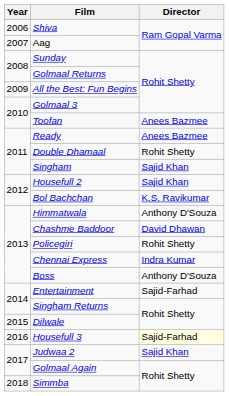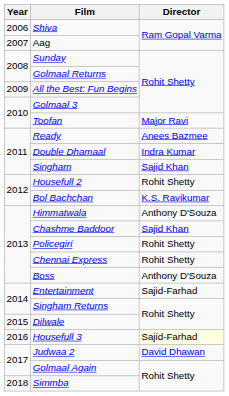 <table class="wikitable sortable">
 <tr>
 <th>Year</th>
 <th>Film</th>
 <th>Director</th>
 </tr>
 <tr>
 <td>2006</td>
 <td><em><a href='#'>Shiva</a></em></td>
 <td rowspan="2"><a href='#'>Ram Gopal Varma</a></td>
 </tr>
 <tr>
 <td>2007</td>
 <td>Aag</td>
 </tr>
 <tr>
 <td rowspan="2">2008</td>
 <td><em><a href='#'>Sunday</a></em></td>
 <td rowspan=4><a href='#'>Rohit Shetty</a></td>
 </tr>
 <tr>
 <td><em><a href='#'>Golmaal Returns</a></em></td>
 </tr>
 <tr>
 <td>2009</td>
 <td><em><a href='#'>All the Best: Fun Begins</a></em></td>
 </tr>
 <tr>
 <td rowspan="2">2010</td>
 <td><em><a href='#'>Golmaal 3</a></em></td>
 </tr>
 <tr>
 <td><em><a href='#'>Toofan</a></em></td>
-<td><a href='#'>Anees Bazmee</a></td>
+<td><a href='#'>Major Ravi</a></td>
 </tr>
 <tr>
 <td rowspan="3">2011</td>
 <td><em><a href='#'>Ready</a></em></td>
 <td><a href='#'>Anees Bazmee</a></td>
 </tr>
 <tr>
 <td><em><a href='#'>Double Dhamaal</a></em></td>
-<td>Rohit Shetty</td>
+<td><a href='#'>Indra Kumar</a></td>
 </tr>
 <tr>
 <td><em><a href='#'>Singham</a></em></td>
 <td><a href='#'>Sajid Khan</a></td>
 </tr>
 <tr>
 <td rowspan="2">2012</td>
 <td><em><a href='#'>Housefull 2</a></em></td>
-<td><a href='#'>Sajid Khan</a></td>
+<td>Rohit Shetty</td>
 </tr>
 <tr>
 <td><em><a href='#'>Bol Bachchan</a></em></td>
 <td><a href='#'>K.S. Ravikumar</a></td>
 </tr>
 <tr>
 <td rowspan="5">2013</td>
 <td><em><a href='#'>Himmatwala</a></em></td>
 <td>Anthony D'Souza</td>
 </tr>
 <tr>
 <td><em><a href='#'>Chashme Baddoor</a></em></td>
-<td><a href='#'>David Dhawan</a></td>
+<td><a href='#'>Sajid Khan</a></td>
 </tr>
 <tr>
 <td><em><a href='#'>Policegiri</a></em></td>
 <td>Rohit Shetty</td>
 </tr>
 <tr>
 <td><em><a href='#'>Chennai Express</a></em></td>
-<td><a href='#'>Indra Kumar</a></td>
+<td>Rohit Shetty</td>
 </tr>
 <tr>
 <td><em><a href='#'>Boss</a></em></td>
 <td>Anthony D'Souza</td>
 </tr>
 <tr>
 <td rowspan="2">2014</td>
 <td><em><a href='#'>Entertainment</a></em></td>
 <td>Sajid-Farhad</td>
 </tr>
 <tr>
 <td><em><a href='#'>Singham Returns</a></em></td>
 <td rowspan=2>Rohit Shetty</td>
 </tr>
 <tr>
 <td>2015</td>
 <td><em><a href='#'>Dilwale</a></em></td>
 </tr>
 <tr>
 <td>2016</td>
 <td><em><a href='#'>Housefull 3</a></em></td>
 <td style="background: lightyellow;">Sajid-Farhad</td>
 </tr>
 <tr>
 <td rowspan="2">2017</td>
 <td><em><a href='#'>Judwaa 2</a></em></td>
-<td><a href='#'>Sajid Khan</a></td>
+<td><a href='#'>David Dhawan</a></td>
 </tr>
 <tr>
 <td><em><a href='#'>Golmaal Again</a></em></td>
 <td rowspan=2>Rohit Shetty</td>
 </tr>
 <tr>
 <td>2018</td>
 <td><em><a href='#'>Simmba</a></em></td>
 </tr>
 </table>
